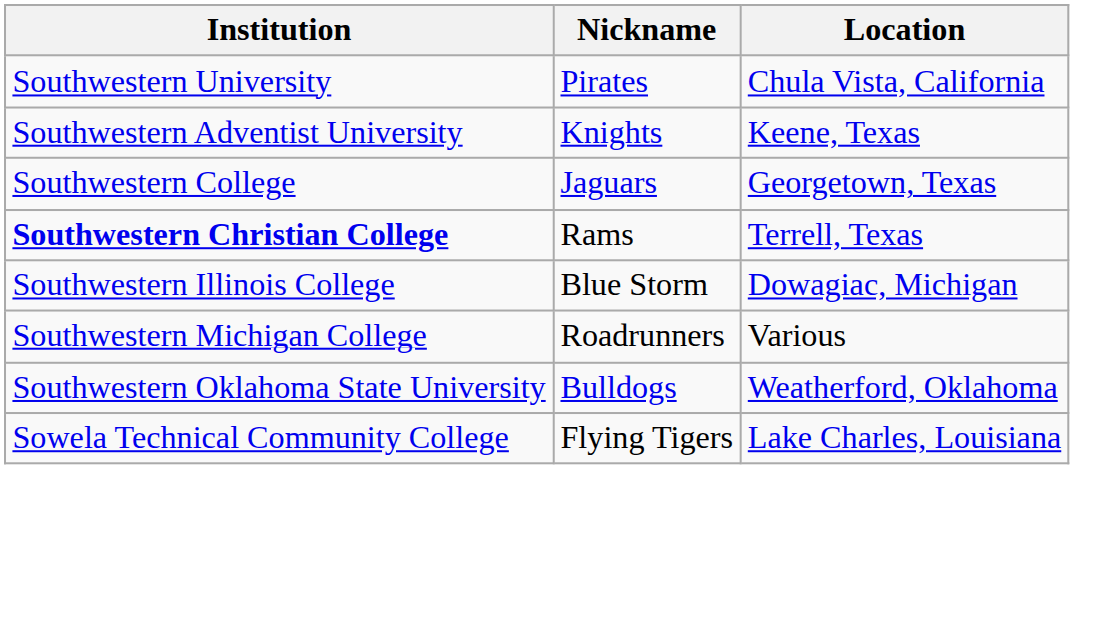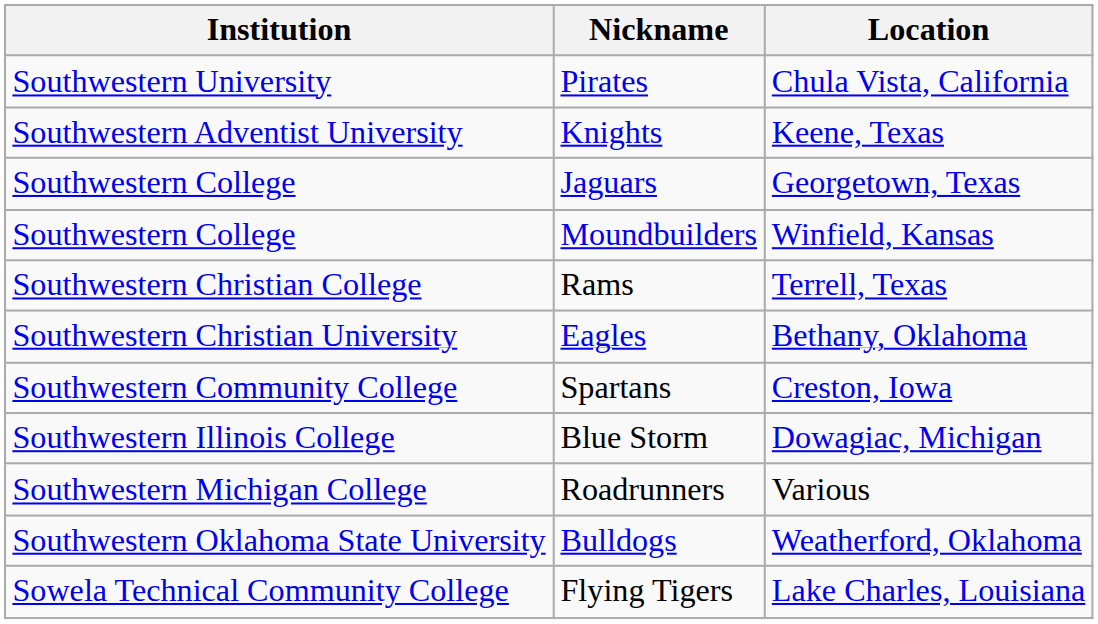 <table class="wikitable">
 <tr>
 <th>Institution</th>
 <th>Nickname</th>
 <th>Location</th>
 </tr>
 <tr>
 <td><a href='#'>Southwestern University</a></td>
 <td><a href='#'>Pirates</a></td>
 <td><a href='#'>Chula Vista, California</a></td>
 </tr>
 <tr>
 <td><a href='#'>Southwestern Adventist University</a></td>
 <td><a href='#'>Knights</a></td>
 <td><a href='#'>Keene, Texas</a></td>
 </tr>
 <tr>
 <td><a href='#'>Southwestern College</a></td>
 <td><a href='#'>Jaguars</a></td>
 <td><a href='#'>Georgetown, Texas</a></td>
 </tr>
 <tr>
-<td><strong><a href='#'>Southwestern Christian College</a></strong></td>
+<td><a href='#'>Southwestern College</a></td>
+<td><a href='#'>Moundbuilders</a></td>
+<td><a href='#'>Winfield, Kansas</a></td>
+</tr>
+<tr>
+<td><a href='#'>Southwestern Christian College</a></td>
 <td>Rams</td>
 <td><a href='#'>Terrell, Texas</a></td>
+</tr>
+<tr>
+<td><a href='#'>Southwestern Christian University</a></td>
+<td><a href='#'>Eagles</a></td>
+<td><a href='#'>Bethany, Oklahoma</a></td>
+</tr>
+<tr>
+<td><a href='#'>Southwestern Community College</a></td>
+<td>Spartans</td>
+<td><a href='#'>Creston, Iowa</a></td>
 </tr>
 <tr>
 <td><a href='#'>Southwestern Illinois College</a></td>
 <td>Blue Storm</td>
 <td><a href='#'>Dowagiac, Michigan</a></td>
 </tr>
 <tr>
 <td><a href='#'>Southwestern Michigan College</a></td>
 <td>Roadrunners</td>
 <td>Various</td>
 </tr>
 <tr>
 <td><a href='#'>Southwestern Oklahoma State University</a></td>
 <td><a href='#'>Bulldogs</a></td>
 <td><a href='#'>Weatherford, Oklahoma</a></td>
 </tr>
 <tr>
 <td><a href='#'>Sowela Technical Community College</a></td>
 <td>Flying Tigers</td>
 <td><a href='#'>Lake Charles, Louisiana</a></td>
 </tr>
 </table>
